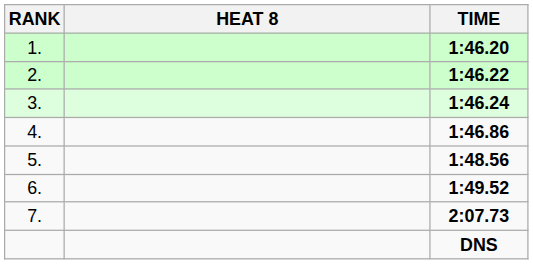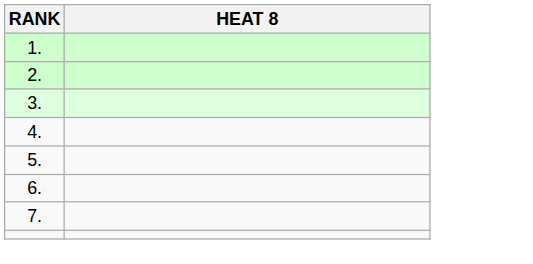 <table class="wikitable" style="border-collapse: collapse; font-size: 90%;">
 <tr>
 <th>RANK</th>
 <th style="width: 20em">HEAT 8</th>
-<th style="width: 5em">TIME</th>
 </tr>
 <tr style="background:#ccffcc;">
 <td align="center">1.</td>
 <td></td>
-<td align="center"><strong>1:46.20</strong></td>
 </tr>
 <tr style="background:#ccffcc;">
 <td align="center">2.</td>
 <td></td>
-<td align="center"><strong>1:46.22</strong></td>
 </tr>
 <tr style="background:#ddffdd;">
 <td align="center">3.</td>
 <td></td>
-<td align="center"><strong>1:46.24</strong></td>
 </tr>
 <tr>
 <td align="center">4.</td>
 <td></td>
-<td align="center"><strong>1:46.86</strong></td>
 </tr>
 <tr>
 <td align="center">5.</td>
 <td></td>
-<td align="center"><strong>1:48.56</strong></td>
 </tr>
 <tr>
 <td align="center">6.</td>
 <td></td>
-<td align="center"><strong>1:49.52</strong></td>
 </tr>
 <tr>
 <td align="center">7.</td>
 <td></td>
-<td align="center"><strong>2:07.73</strong></td>
 </tr>
 <tr>
 <td align="center"></td>
 <td></td>
-<td align="center"><strong>DNS</strong></td>
 </tr>
 </table>
